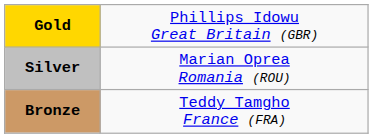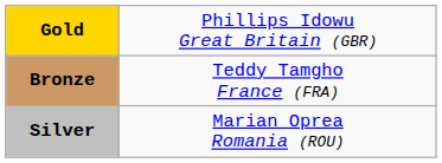 <table class="wikitable" style=" text-align:center; " width="35%">
 <tr>
 <td bgcolor="gold"><strong>Gold</strong></td>
 <td> <a href='#'>Phillips Idowu</a><br><em><a href='#'>Great Britain</a> <small>(GBR)</small></em></td>
 </tr>
 <tr>
+<td bgcolor="CC9966"><strong>Bronze</strong></td>
+<td> <a href='#'>Teddy Tamgho</a><br><em><a href='#'>France</a> <small>(FRA)</small></em></td>
+</tr>
+<tr>
 <td bgcolor="silver"><strong>Silver</strong></td>
 <td> <a href='#'>Marian Oprea</a><br><em><a href='#'>Romania</a> <small>(ROU)</small></em></td>
 </tr>
-<tr>
-<td bgcolor="CC9966"><strong>Bronze</strong></td>
-<td> <a href='#'>Teddy Tamgho</a><br><em><a href='#'>France</a> <small>(FRA)</small></em></td>
-</tr>
 </table>
